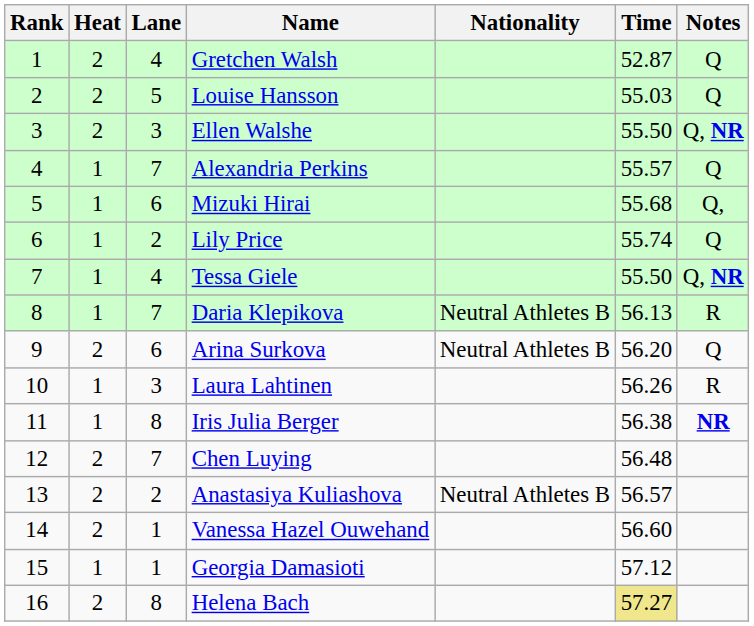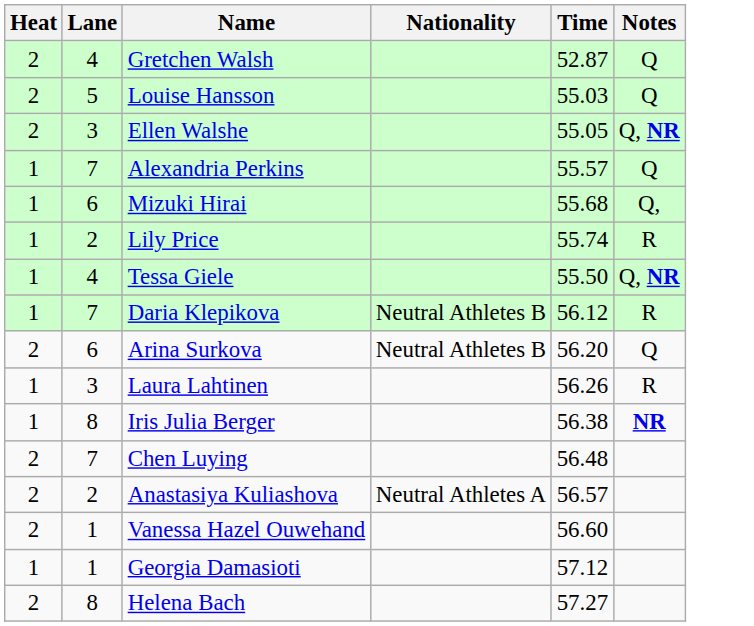 <table class="wikitable sortable" style="text-align:center">
 <tr>
-<th>Rank</th>
 <th>Heat</th>
 <th>Lane</th>
 <th>Name</th>
 <th>Nationality</th>
 <th>Time</th>
 <th>Notes</th>
 </tr>
 <tr bgcolor=ccffcc>
-<td>1</td>
 <td>2</td>
 <td>4</td>
 <td align="left"><a href='#'>Gretchen Walsh</a></td>
 <td align="left"></td>
 <td>52.87</td>
 <td>Q</td>
 </tr>
 <tr bgcolor="ccffcc">
 <td>2</td>
-<td>2</td>
 <td>5</td>
 <td align="left"><a href='#'>Louise Hansson</a></td>
 <td align="left"></td>
 <td>55.03</td>
 <td>Q</td>
 </tr>
 <tr bgcolor="ccffcc">
-<td>3</td>
 <td>2</td>
 <td>3</td>
 <td align="left"><a href='#'>Ellen Walshe</a></td>
 <td align="left"></td>
-<td>55.50</td>
+<td>55.05</td>
 <td>Q, <strong><a href='#'>NR</a></strong></td>
 </tr>
 <tr bgcolor=ccffcc>
-<td>4</td>
 <td>1</td>
 <td>7</td>
 <td align="left"><a href='#'>Alexandria Perkins</a></td>
 <td align="left"></td>
 <td>55.57</td>
 <td>Q</td>
 </tr>
 <tr bgcolor="ccffcc">
-<td>5</td>
 <td>1</td>
 <td>6</td>
 <td align="left"><a href='#'>Mizuki Hirai</a></td>
 <td align="left"></td>
 <td>55.68</td>
 <td>Q, </td>
 </tr>
 <tr bgcolor="ccffcc">
-<td>6</td>
 <td>1</td>
 <td>2</td>
 <td align="left"><a href='#'>Lily Price</a></td>
 <td align="left"></td>
 <td>55.74</td>
-<td>Q</td>
+<td>R</td>
 </tr>
 <tr bgcolor="ccffcc">
-<td>7</td>
 <td>1</td>
 <td>4</td>
 <td align="left"><a href='#'>Tessa Giele</a></td>
 <td align="left"></td>
 <td>55.50</td>
 <td>Q, <strong><a href='#'>NR</a></strong></td>
 </tr>
 <tr bgcolor="ccffcc">
-<td>8</td>
 <td>1</td>
 <td>7</td>
 <td align="left"><a href='#'>Daria Klepikova</a></td>
 <td align="left"> Neutral Athletes B</td>
-<td>56.13</td>
+<td>56.12</td>
 <td>R</td>
 </tr>
 <tr>
-<td>9</td>
 <td>2</td>
 <td>6</td>
 <td align="left"><a href='#'>Arina Surkova</a></td>
 <td align="left"> Neutral Athletes B</td>
 <td>56.20</td>
 <td>Q</td>
 </tr>
 <tr>
-<td>10</td>
 <td>1</td>
 <td>3</td>
 <td align="left"><a href='#'>Laura Lahtinen</a></td>
 <td align="left"></td>
 <td>56.26</td>
 <td>R</td>
 </tr>
 <tr>
-<td>11</td>
 <td>1</td>
 <td>8</td>
 <td align="left"><a href='#'>Iris Julia Berger</a></td>
 <td align="left"></td>
 <td>56.38</td>
 <td><strong><a href='#'>NR</a></strong></td>
 </tr>
 <tr>
-<td>12</td>
 <td>2</td>
 <td>7</td>
 <td align="left"><a href='#'>Chen Luying</a></td>
 <td align="left"></td>
 <td>56.48</td>
 <td></td>
 </tr>
 <tr>
-<td>13</td>
 <td>2</td>
 <td>2</td>
 <td align="left"><a href='#'>Anastasiya Kuliashova</a></td>
-<td align="left"> Neutral Athletes B</td>
+<td align="left"> Neutral Athletes A</td>
 <td>56.57</td>
 <td></td>
 </tr>
 <tr>
-<td>14</td>
 <td>2</td>
 <td>1</td>
 <td align="left"><a href='#'>Vanessa Hazel Ouwehand</a></td>
 <td align="left"></td>
 <td>56.60</td>
 <td></td>
 </tr>
 <tr>
-<td>15</td>
 <td>1</td>
 <td>1</td>
 <td align="left"><a href='#'>Georgia Damasioti</a></td>
 <td align="left"></td>
 <td>57.12</td>
 <td></td>
 </tr>
 <tr>
-<td>16</td>
 <td>2</td>
 <td>8</td>
 <td align="left"><a href='#'>Helena Bach</a></td>
 <td align="left"></td>
-<td style="background: khaki;">57.27</td>
+<td>57.27</td>
 <td></td>
 </tr>
 </table>
